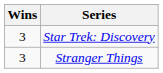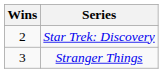 <table class="wikitable right" style="text-align: center;">
 <tr>
 <th scope="col" style="text-align:center">Wins</th>
 <th scope="col" style="text-align:center">Series</th>
 </tr>
 <tr>
-<td scope=row style="text-align:center">3</td>
+<td scope=row style="text-align:center">2</td>
 <td><em><a href='#'>Star Trek: Discovery</a></em></td>
 </tr>
 <tr>
 <td scope=row style="text-align:center">3</td>
 <td><em><a href='#'>Stranger Things</a></em></td>
 </tr>
 </table>
